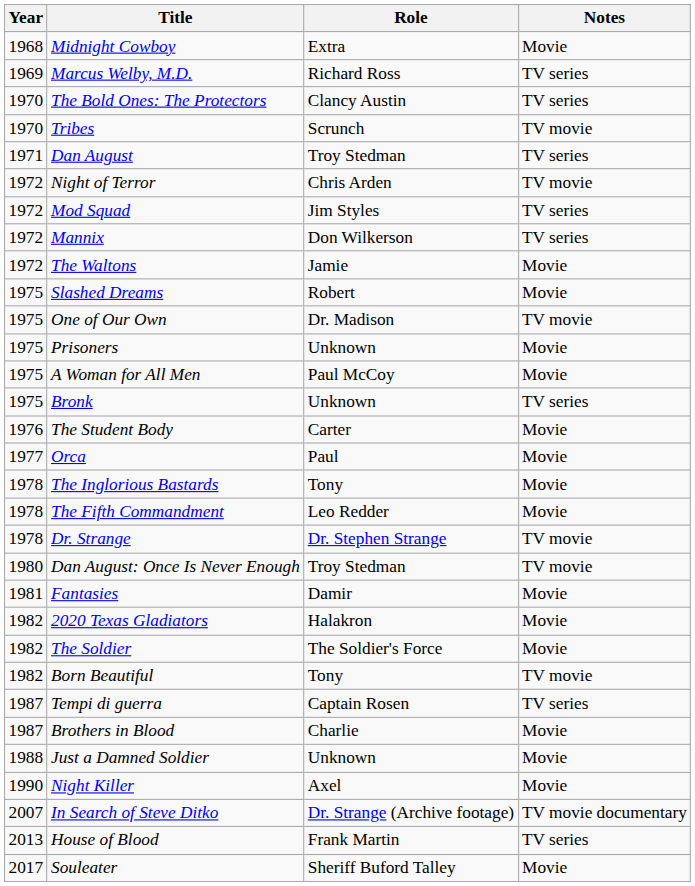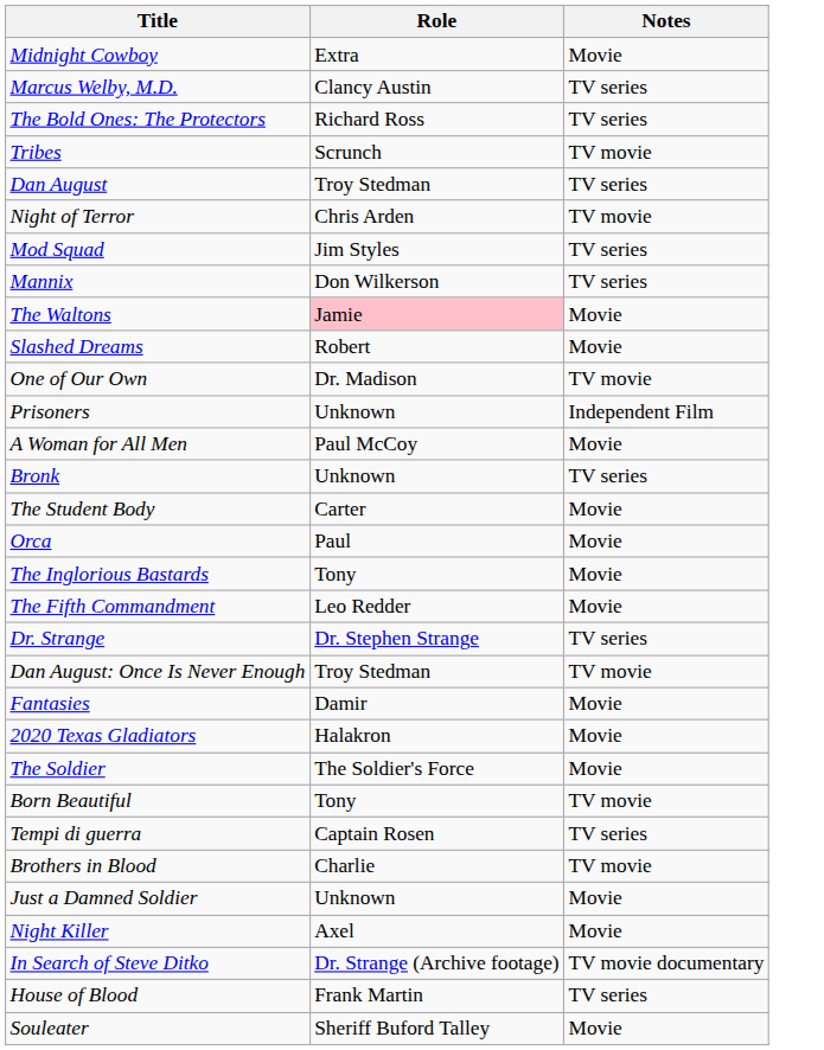 <table class="wikitable sortable">
 <tr>
-<th>Year</th>
 <th>Title</th>
 <th>Role</th>
 <th class="unsortable">Notes</th>
 </tr>
 <tr>
-<td>1968</td>
 <td><em><a href='#'>Midnight Cowboy</a></em></td>
 <td>Extra</td>
 <td>Movie</td>
 </tr>
 <tr>
-<td>1969</td>
 <td><em><a href='#'>Marcus Welby, M.D.</a></em></td>
+<td>Clancy Austin</td>
+<td>TV series</td>
+</tr>
+<tr>
+<td><em><a href='#'>The Bold Ones: The Protectors</a></em></td>
 <td>Richard Ross</td>
 <td>TV series</td>
 </tr>
 <tr>
-<td>1970</td>
-<td><em><a href='#'>The Bold Ones: The Protectors</a></em></td>
-<td>Clancy Austin</td>
-<td>TV series</td>
-</tr>
-<tr>
-<td>1970</td>
 <td><em><a href='#'>Tribes</a></em></td>
 <td>Scrunch</td>
 <td>TV movie</td>
 </tr>
 <tr>
-<td>1971</td>
 <td><em><a href='#'>Dan August</a></em></td>
 <td>Troy Stedman</td>
 <td>TV series</td>
 </tr>
 <tr>
-<td>1972</td>
 <td><em>Night of Terror</em></td>
 <td>Chris Arden</td>
 <td>TV movie</td>
 </tr>
 <tr>
-<td>1972</td>
 <td><em><a href='#'>Mod Squad</a></em></td>
 <td>Jim Styles</td>
 <td>TV series</td>
 </tr>
 <tr>
-<td>1972</td>
 <td><em><a href='#'>Mannix</a></em></td>
 <td>Don Wilkerson</td>
 <td>TV series</td>
 </tr>
 <tr>
-<td>1972</td>
 <td><em><a href='#'>The Waltons</a></em></td>
-<td>Jamie</td>
+<td style="background: pink;">Jamie</td>
 <td>Movie</td>
 </tr>
 <tr>
-<td>1975</td>
 <td><em><a href='#'>Slashed Dreams</a></em></td>
 <td>Robert</td>
 <td>Movie</td>
 </tr>
 <tr>
-<td>1975</td>
 <td><em>One of Our Own</em></td>
 <td>Dr. Madison</td>
 <td>TV movie</td>
 </tr>
 <tr>
-<td>1975</td>
 <td><em>Prisoners</em></td>
 <td>Unknown</td>
-<td>Movie</td>
+<td>Independent Film</td>
 </tr>
 <tr>
-<td>1975</td>
 <td><em>A Woman for All Men</em></td>
 <td>Paul McCoy</td>
 <td>Movie</td>
 </tr>
 <tr>
-<td>1975</td>
 <td><em><a href='#'>Bronk</a></em></td>
 <td>Unknown</td>
 <td>TV series</td>
 </tr>
 <tr>
-<td>1976</td>
 <td><em>The Student Body</em></td>
 <td>Carter</td>
 <td>Movie</td>
 </tr>
 <tr>
-<td>1977</td>
 <td><em><a href='#'>Orca</a></em></td>
 <td>Paul</td>
 <td>Movie</td>
 </tr>
 <tr>
-<td>1978</td>
 <td><em><a href='#'>The Inglorious Bastards</a></em></td>
 <td>Tony</td>
 <td>Movie</td>
 </tr>
 <tr>
-<td>1978</td>
 <td><em><a href='#'>The Fifth Commandment</a></em></td>
 <td>Leo Redder</td>
 <td>Movie</td>
 </tr>
 <tr>
-<td>1978</td>
 <td><em><a href='#'>Dr. Strange</a></em></td>
 <td><a href='#'>Dr. Stephen Strange</a></td>
-<td>TV movie</td>
+<td>TV series</td>
 </tr>
 <tr>
-<td>1980</td>
 <td><em>Dan August: Once Is Never Enough</em></td>
 <td>Troy Stedman</td>
 <td>TV movie</td>
 </tr>
 <tr>
-<td>1981</td>
 <td><em><a href='#'>Fantasies</a></em></td>
 <td>Damir</td>
 <td>Movie</td>
 </tr>
 <tr>
-<td>1982</td>
 <td><em><a href='#'>2020 Texas Gladiators</a></em></td>
 <td>Halakron</td>
 <td>Movie</td>
 </tr>
 <tr>
-<td>1982</td>
 <td><em><a href='#'>The Soldier</a></em></td>
 <td>The Soldier's Force</td>
 <td>Movie</td>
 </tr>
 <tr>
-<td>1982</td>
 <td><em>Born Beautiful</em></td>
 <td>Tony</td>
 <td>TV movie</td>
 </tr>
 <tr>
-<td>1987</td>
 <td><em>Tempi di guerra</em></td>
 <td>Captain Rosen</td>
 <td>TV series</td>
 </tr>
 <tr>
-<td>1987</td>
 <td><em>Brothers in Blood</em></td>
 <td>Charlie</td>
-<td>Movie</td>
+<td>TV movie</td>
 </tr>
 <tr>
-<td>1988</td>
 <td><em>Just a Damned Soldier</em></td>
 <td>Unknown</td>
 <td>Movie</td>
 </tr>
 <tr>
-<td>1990</td>
 <td><em><a href='#'>Night Killer</a></em></td>
 <td>Axel</td>
 <td>Movie</td>
 </tr>
 <tr>
-<td>2007</td>
 <td><em><a href='#'>In Search of Steve Ditko</a></em></td>
 <td><a href='#'>Dr. Strange</a> (Archive footage)</td>
 <td>TV movie documentary</td>
 </tr>
 <tr>
-<td>2013</td>
 <td><em>House of Blood</em></td>
 <td>Frank Martin</td>
 <td>TV series</td>
 </tr>
 <tr>
-<td>2017</td>
 <td><em>Souleater</em></td>
 <td>Sheriff Buford Talley</td>
 <td>Movie</td>
 </tr>
 </table>
